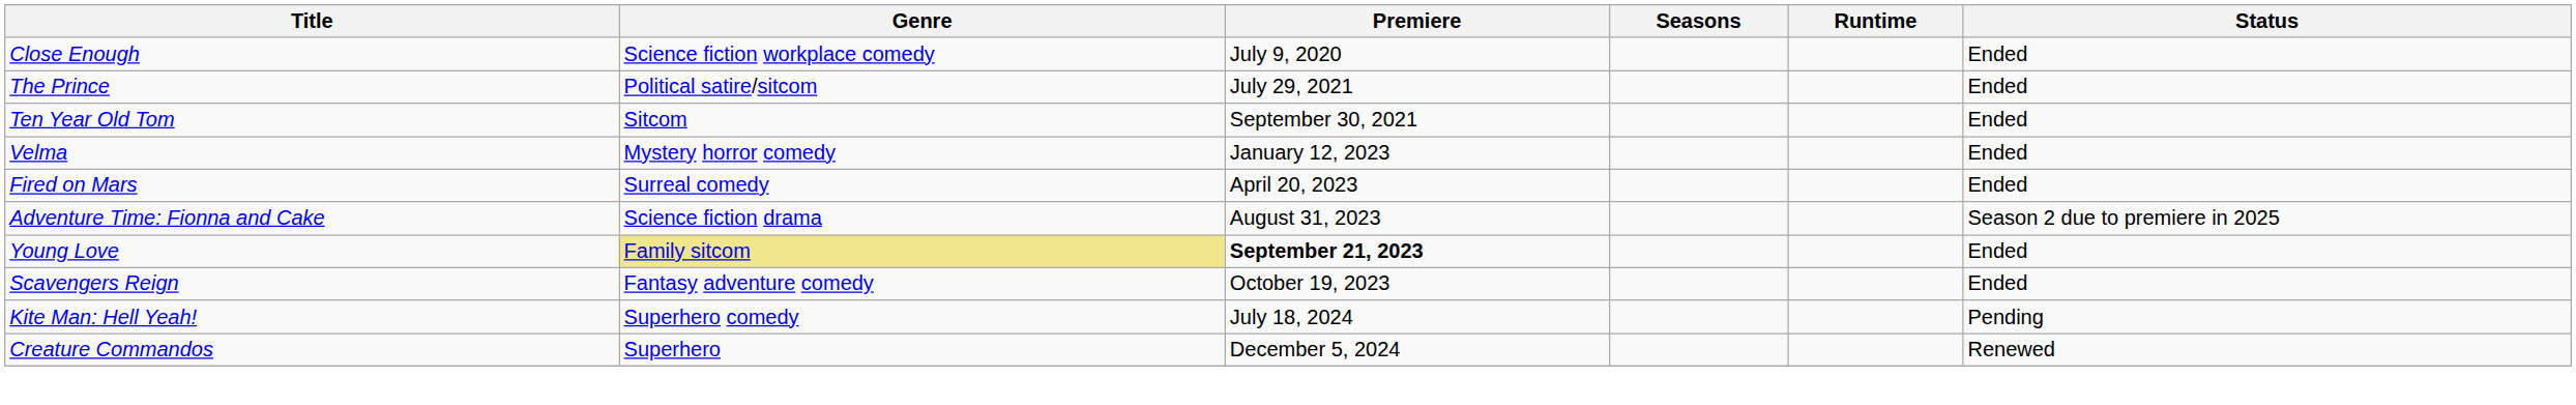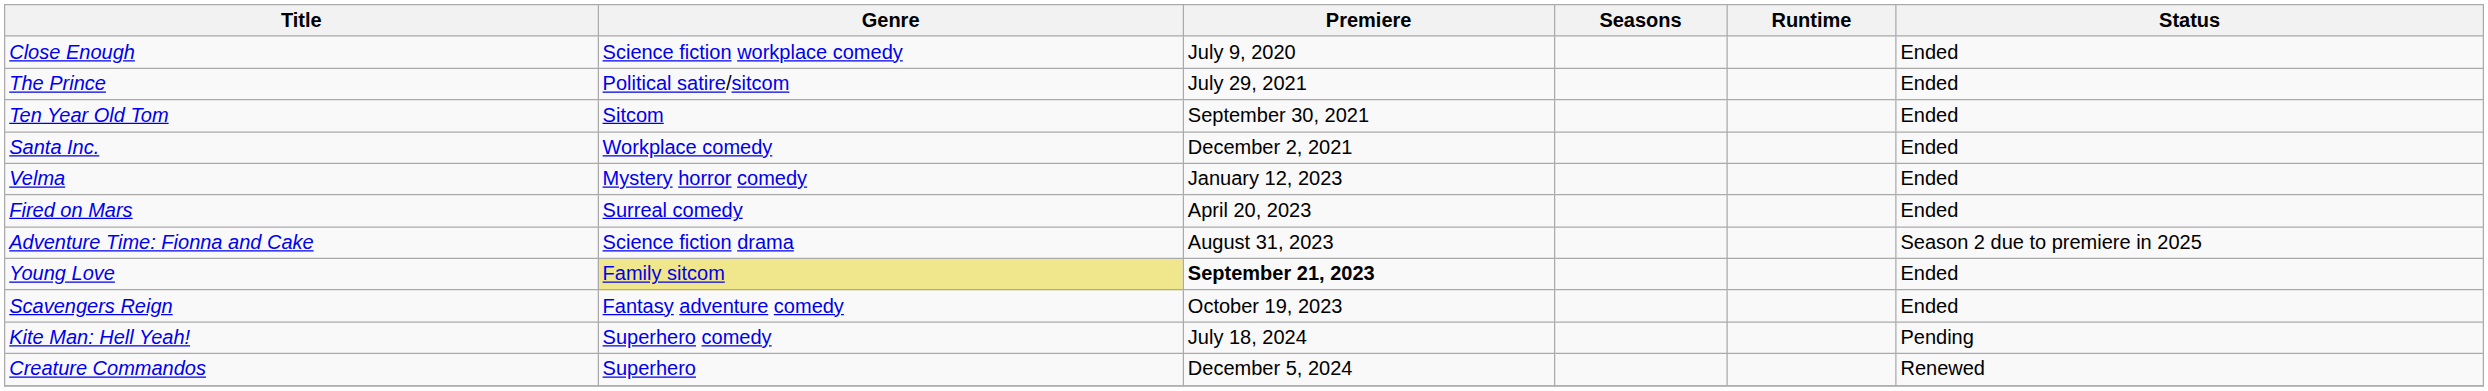 <table class="wikitable sortable" style="width:100%;">
 <tr>
 <th>Title</th>
 <th>Genre</th>
 <th>Premiere</th>
 <th>Seasons</th>
 <th>Runtime</th>
 <th>Status</th>
 </tr>
 <tr>
 <td><em><a href='#'>Close Enough</a></em></td>
 <td><a href='#'>Science fiction</a> <a href='#'>workplace comedy</a></td>
 <td>July 9, 2020</td>
 <td></td>
 <td></td>
 <td>Ended</td>
 </tr>
 <tr>
 <td><em><a href='#'>The Prince</a></em></td>
 <td><a href='#'>Political satire</a>/<a href='#'>sitcom</a></td>
 <td>July 29, 2021</td>
 <td></td>
 <td></td>
 <td>Ended</td>
 </tr>
 <tr>
 <td><em><a href='#'>Ten Year Old Tom</a></em></td>
 <td><a href='#'>Sitcom</a></td>
 <td>September 30, 2021</td>
+<td></td>
+<td></td>
+<td>Ended</td>
+</tr>
+<tr>
+<td><em><a href='#'>Santa Inc.</a></em></td>
+<td><a href='#'>Workplace comedy</a></td>
+<td>December 2, 2021</td>
 <td></td>
 <td></td>
 <td>Ended</td>
 </tr>
 <tr>
 <td><em><a href='#'>Velma</a></em></td>
 <td><a href='#'>Mystery</a> <a href='#'>horror</a> <a href='#'>comedy</a></td>
 <td>January 12, 2023</td>
 <td></td>
 <td></td>
 <td>Ended</td>
 </tr>
 <tr>
 <td><em><a href='#'>Fired on Mars</a></em></td>
 <td><a href='#'>Surreal comedy</a></td>
 <td>April 20, 2023</td>
 <td></td>
 <td></td>
 <td>Ended</td>
 </tr>
 <tr>
 <td><em><a href='#'>Adventure Time: Fionna and Cake</a></em></td>
 <td><a href='#'>Science fiction</a> <a href='#'>drama</a></td>
 <td>August 31, 2023</td>
 <td></td>
 <td></td>
 <td>Season 2 due to premiere in 2025</td>
 </tr>
 <tr>
 <td><em><a href='#'>Young Love</a></em></td>
 <td style="background: khaki;"><a href='#'>Family sitcom</a></td>
 <td><strong>September 21, 2023</strong></td>
 <td></td>
 <td></td>
 <td>Ended</td>
 </tr>
 <tr>
 <td><em><a href='#'>Scavengers Reign</a></em></td>
 <td><a href='#'>Fantasy</a> <a href='#'>adventure</a> <a href='#'>comedy</a></td>
 <td>October 19, 2023</td>
 <td></td>
 <td></td>
 <td>Ended</td>
 </tr>
 <tr>
 <td><em><a href='#'>Kite Man: Hell Yeah!</a></em></td>
 <td><a href='#'>Superhero</a> <a href='#'>comedy</a></td>
 <td>July 18, 2024</td>
 <td></td>
 <td></td>
 <td>Pending</td>
 </tr>
 <tr>
 <td><em><a href='#'>Creature Commandos</a></em></td>
 <td><a href='#'>Superhero</a></td>
 <td>December 5, 2024</td>
 <td></td>
 <td></td>
 <td>Renewed</td>
 </tr>
 <tr>
 </tr>
 </table>
